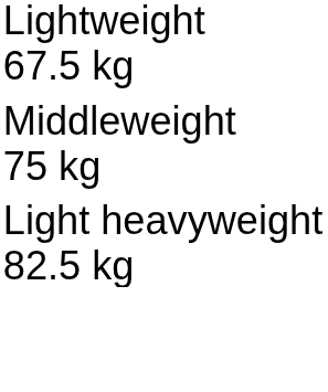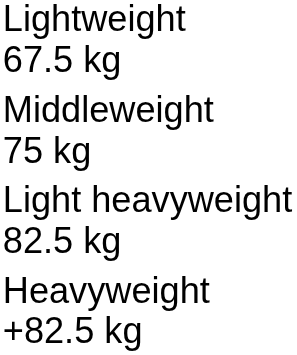 <table>
 <tr>
 <td>Lightweight<br>67.5 kg</td>
 <td></td>
 <td></td>
 <td></td>
 </tr>
 <tr>
 <td>Middleweight<br>75 kg</td>
 <td></td>
 <td></td>
 <td></td>
 </tr>
 <tr>
 <td>Light heavyweight<br>82.5 kg</td>
 <td></td>
 <td></td>
 <td></td>
 </tr>
+<tr>
+<td>Heavyweight<br>+82.5 kg</td>
+<td></td>
+<td></td>
+<td></td>
+</tr>
 </table>
